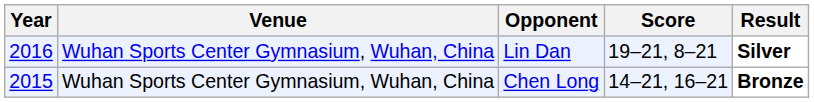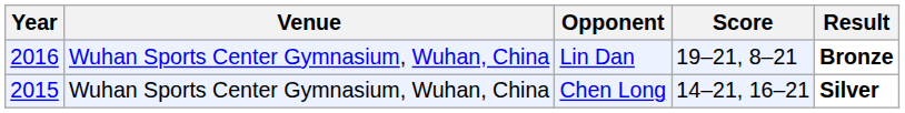 <table class="sortable wikitable" style="font-size: 90%;">
 <tr>
 <th>Year</th>
 <th>Venue</th>
 <th>Opponent</th>
 <th>Score</th>
 <th>Result</th>
 </tr>
 <tr style="background:#ECF2FF">
 <td align="center"><a href='#'>2016</a></td>
 <td align="left"><a href='#'>Wuhan Sports Center Gymnasium</a>, <a href='#'>Wuhan, China</a></td>
 <td align="left"> <a href='#'>Lin Dan</a></td>
 <td align="left">19–21, 8–21</td>
-<td style="text-align:left; background:white"> <strong>Silver</strong></td>
+<td style="text-align:left; background:white"> <strong>Bronze</strong></td>
 </tr>
 <tr style="background:#ECF2FF">
 <td align="center"><a href='#'>2015</a></td>
 <td align="left">Wuhan Sports Center Gymnasium, Wuhan, China</td>
 <td align="left"> <a href='#'>Chen Long</a></td>
 <td align="left">14–21, 16–21</td>
-<td style="text-align:left; background:white"> <strong>Bronze</strong></td>
+<td style="text-align:left; background:white"> <strong>Silver</strong></td>
 </tr>
 </table>
